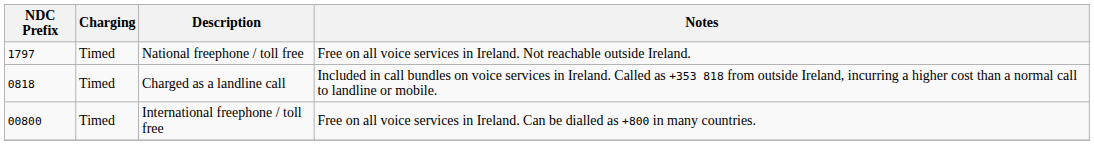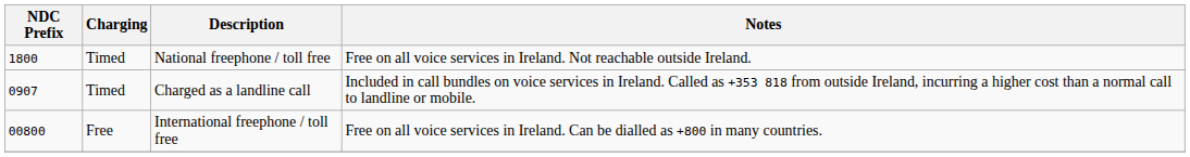 <table class="wikitable">
 <tr>
 <th>NDC Prefix</th>
 <th>Charging</th>
 <th>Description</th>
 <th>Notes</th>
 </tr>
 <tr>
-<td><code>1797</code></td>
+<td><code>1800</code></td>
 <td>Timed</td>
 <td>National freephone / toll free</td>
 <td>Free on all voice services in Ireland. Not reachable outside Ireland.</td>
 </tr>
 <tr>
-<td><code>0818</code></td>
+<td><code>0907</code></td>
 <td>Timed</td>
 <td>Charged as a landline call</td>
 <td>Included in call bundles on voice services in Ireland. Called as <code>+353 818</code> from outside Ireland, incurring a higher cost than a normal call to landline or mobile.</td>
 </tr>
 <tr>
 <td><code>00800</code></td>
-<td>Timed</td>
+<td>Free</td>
 <td>International freephone / toll free</td>
 <td>Free on all voice services in Ireland. Can be dialled as <code>+800</code> in many countries.</td>
 </tr>
 <tr>
 </tr>
 </table>
